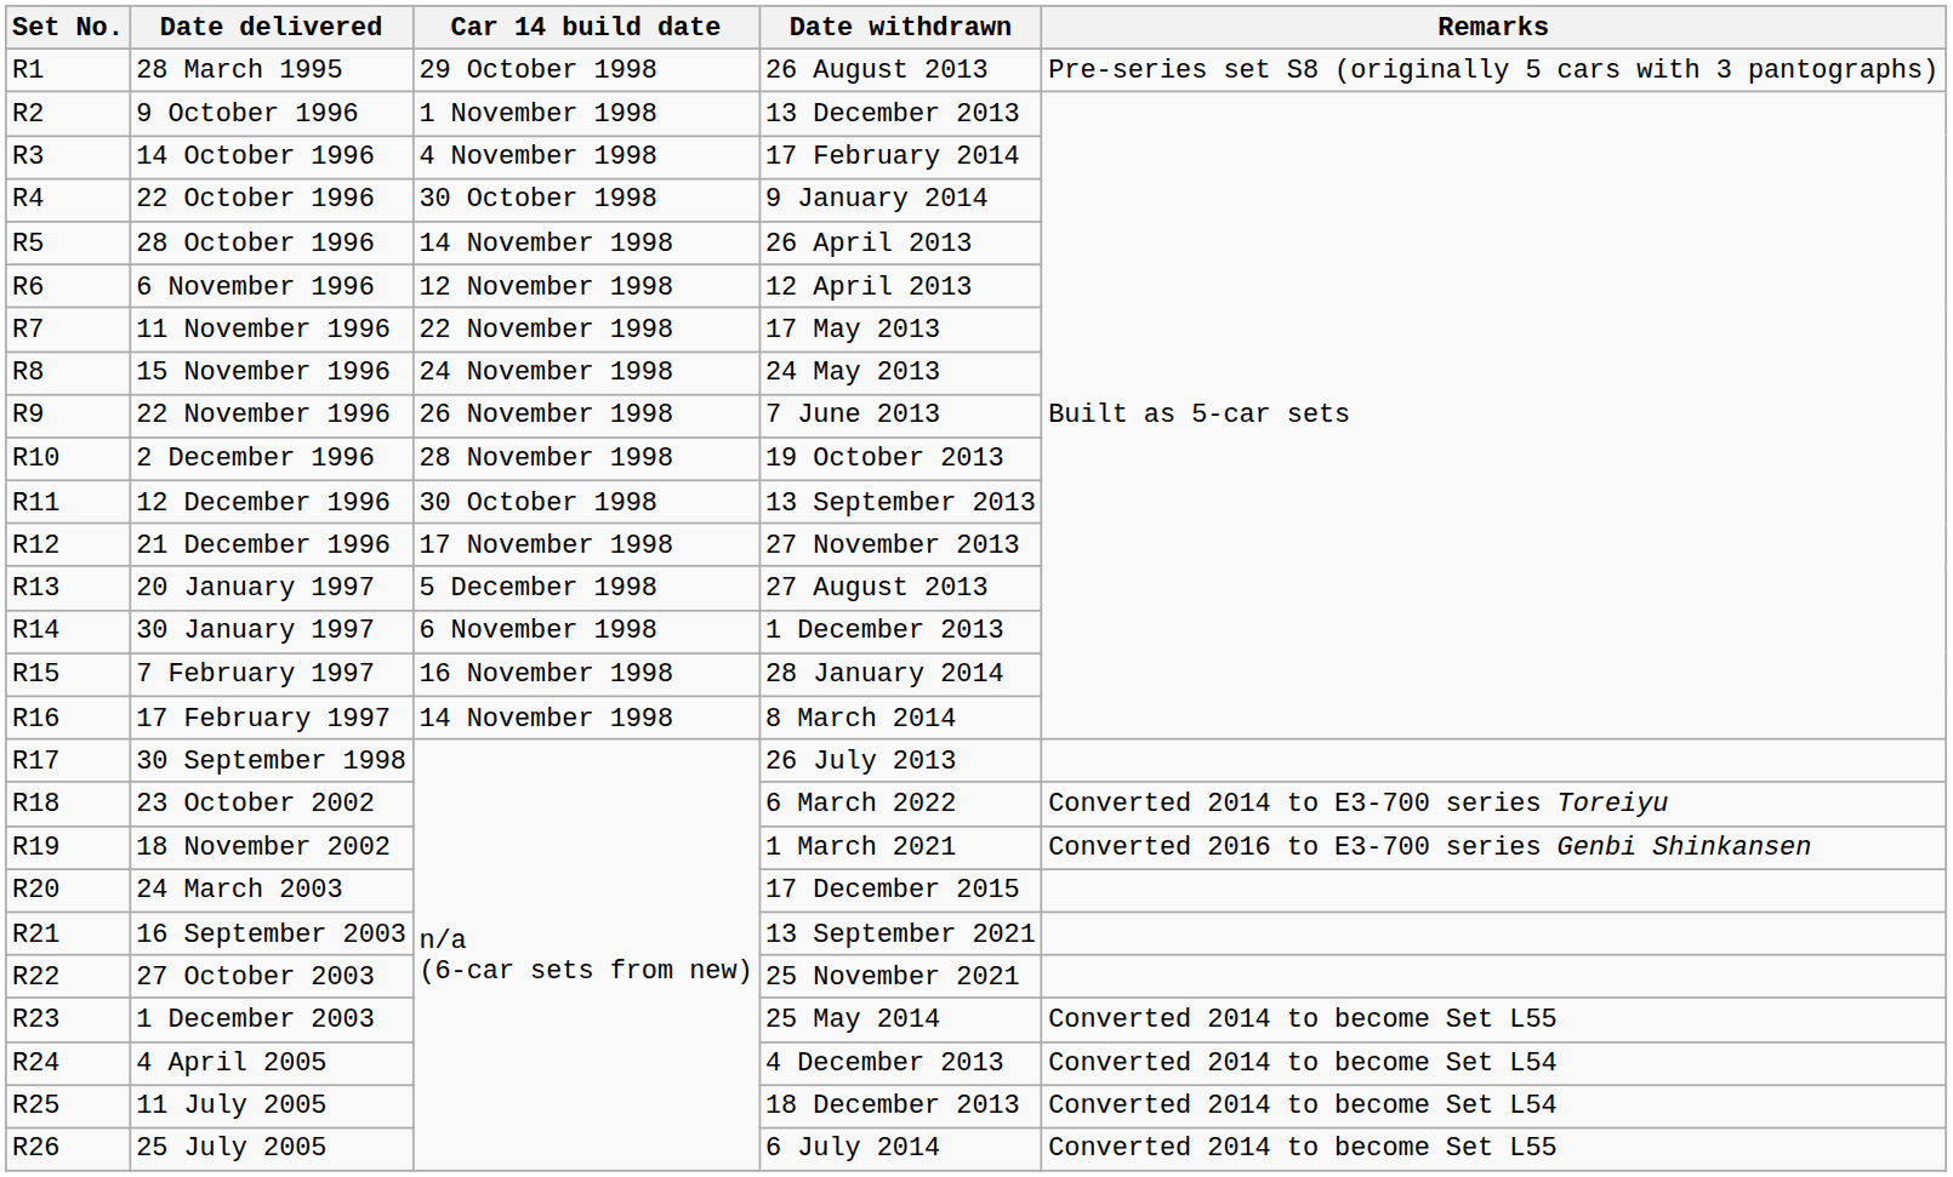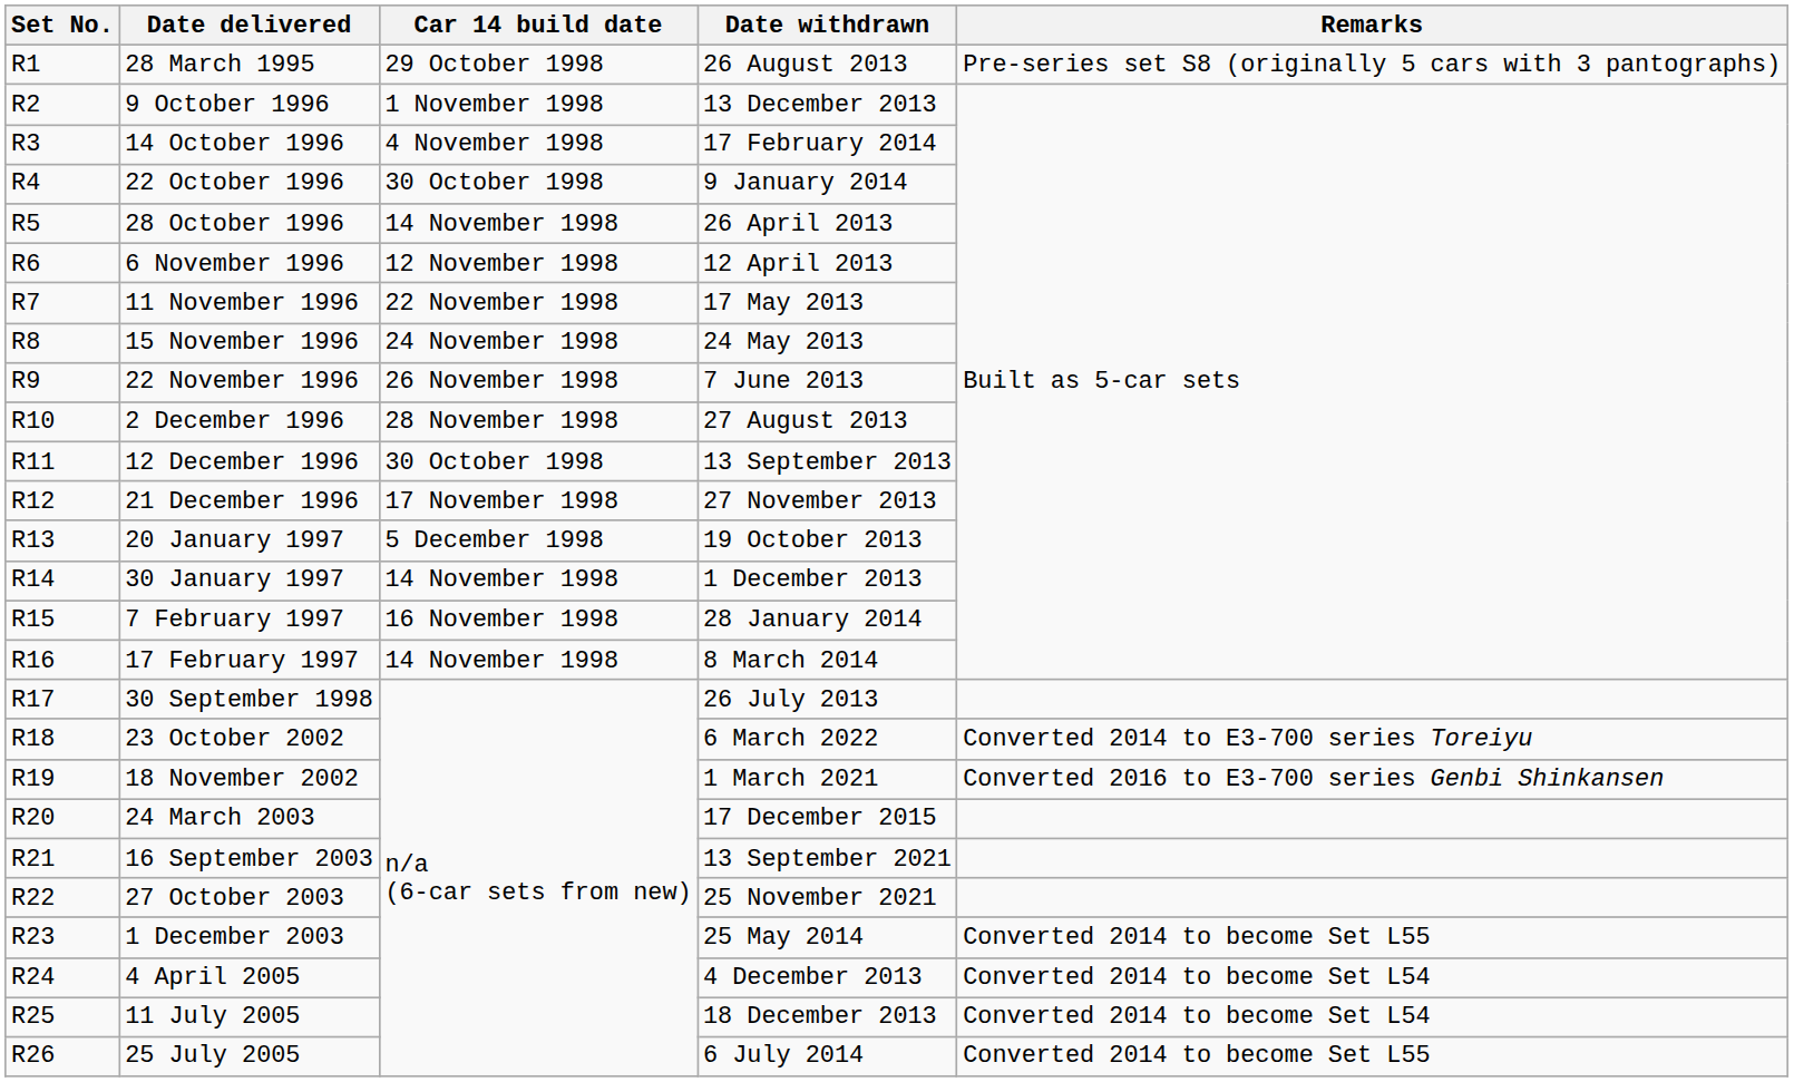 <table class="wikitable">
 <tr>
 <th>Set No.</th>
 <th>Date delivered</th>
 <th>Car 14 build date</th>
 <th>Date withdrawn</th>
 <th>Remarks</th>
 </tr>
 <tr>
 <td>R1</td>
 <td>28 March 1995</td>
 <td>29 October 1998</td>
 <td>26 August 2013</td>
 <td>Pre-series set S8 (originally 5 cars with 3 pantographs)</td>
 </tr>
 <tr>
 <td>R2</td>
 <td>9 October 1996</td>
 <td>1 November 1998</td>
 <td>13 December 2013</td>
 <td rowspan="15">Built as 5-car sets</td>
 </tr>
 <tr>
 <td>R3</td>
 <td>14 October 1996</td>
 <td>4 November 1998</td>
 <td>17 February 2014</td>
 </tr>
 <tr>
 <td>R4</td>
 <td>22 October 1996</td>
 <td>30 October 1998</td>
 <td>9 January 2014</td>
 </tr>
 <tr>
 <td>R5</td>
 <td>28 October 1996</td>
 <td>14 November 1998</td>
 <td>26 April 2013</td>
 </tr>
 <tr>
 <td>R6</td>
 <td>6 November 1996</td>
 <td>12 November 1998</td>
 <td>12 April 2013</td>
 </tr>
 <tr>
 <td>R7</td>
 <td>11 November 1996</td>
 <td>22 November 1998</td>
 <td>17 May 2013</td>
 </tr>
 <tr>
 <td>R8</td>
 <td>15 November 1996</td>
 <td>24 November 1998</td>
 <td>24 May 2013</td>
 </tr>
 <tr>
 <td>R9</td>
 <td>22 November 1996</td>
 <td>26 November 1998</td>
 <td>7 June 2013</td>
 </tr>
 <tr>
 <td>R10</td>
 <td>2 December 1996</td>
 <td>28 November 1998</td>
-<td>19 October 2013</td>
+<td>27 August 2013</td>
 </tr>
 <tr>
 <td>R11</td>
 <td>12 December 1996</td>
 <td>30 October 1998</td>
 <td>13 September 2013</td>
 </tr>
 <tr>
 <td>R12</td>
 <td>21 December 1996</td>
 <td>17 November 1998</td>
 <td>27 November 2013</td>
 </tr>
 <tr>
 <td>R13</td>
 <td>20 January 1997</td>
 <td>5 December 1998</td>
-<td>27 August 2013</td>
+<td>19 October 2013</td>
 </tr>
 <tr>
 <td>R14</td>
 <td>30 January 1997</td>
-<td>6 November 1998</td>
+<td>14 November 1998</td>
 <td>1 December 2013</td>
 </tr>
 <tr>
 <td>R15</td>
 <td>7 February 1997</td>
 <td>16 November 1998</td>
 <td>28 January 2014</td>
 </tr>
 <tr>
 <td>R16</td>
 <td>17 February 1997</td>
 <td>14 November 1998</td>
 <td>8 March 2014</td>
 </tr>
 <tr>
 <td>R17</td>
 <td>30 September 1998</td>
 <td rowspan="10">n/a<br>(6-car sets from new)</td>
 <td>26 July 2013</td>
 <td></td>
 </tr>
 <tr>
 <td>R18</td>
 <td>23 October 2002</td>
 <td>6 March 2022</td>
 <td>Converted 2014 to E3-700 series <em>Toreiyu</em></td>
 </tr>
 <tr>
 <td>R19</td>
 <td>18 November 2002</td>
 <td>1 March 2021</td>
 <td>Converted 2016 to E3-700 series <em>Genbi Shinkansen</em></td>
 </tr>
 <tr>
 <td>R20</td>
 <td>24 March 2003</td>
 <td>17 December 2015</td>
 <td></td>
 </tr>
 <tr>
 <td>R21</td>
 <td>16 September 2003</td>
 <td>13 September 2021</td>
 <td></td>
 </tr>
 <tr>
 <td>R22</td>
 <td>27 October 2003</td>
 <td>25 November 2021</td>
 <td></td>
 </tr>
 <tr>
 <td>R23</td>
 <td>1 December 2003</td>
 <td>25 May 2014</td>
 <td>Converted 2014 to become Set L55</td>
 </tr>
 <tr>
 <td>R24</td>
 <td>4 April 2005</td>
 <td>4 December 2013</td>
 <td>Converted 2014 to become Set L54</td>
 </tr>
 <tr>
 <td>R25</td>
 <td>11 July 2005</td>
 <td>18 December 2013</td>
 <td>Converted 2014 to become Set L54</td>
 </tr>
 <tr>
 <td>R26</td>
 <td>25 July 2005</td>
 <td>6 July 2014</td>
 <td>Converted 2014 to become Set L55</td>
 </tr>
 </table>
